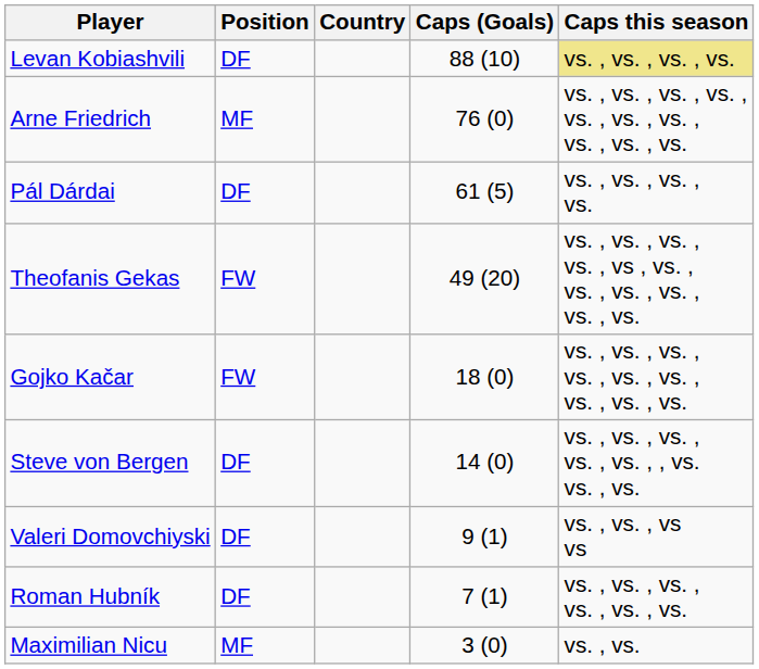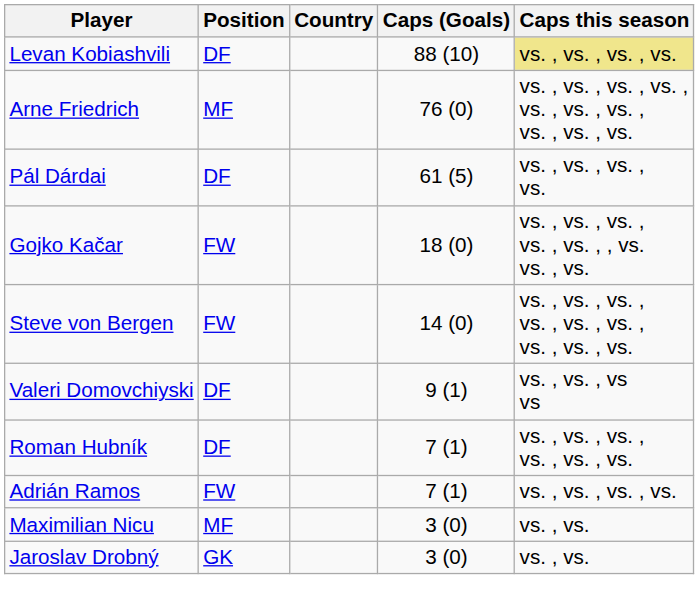 <table class="wikitable sortable">
 <tr>
 <th>Player</th>
 <th>Position</th>
 <th>Country</th>
 <th>Caps (Goals)</th>
 <th>Caps this season</th>
 </tr>
 <tr>
 <td><a href='#'>Levan Kobiashvili</a></td>
 <td><a href='#'>DF</a></td>
 <td></td>
 <td align=center>88 (10)</td>
 <td style="background: khaki;">vs. , vs.  , vs. , vs. </td>
 </tr>
 <tr>
 <td><a href='#'>Arne Friedrich</a></td>
 <td><a href='#'>MF</a></td>
 <td></td>
 <td align=center>76 (0)</td>
 <td>vs. , vs. , vs. , vs. , <br> vs. , vs. , vs. , <br>vs. , vs. , vs. </td>
 </tr>
 <tr>
 <td><a href='#'>Pál Dárdai</a></td>
 <td><a href='#'>DF</a></td>
 <td></td>
 <td align=center>61 (5)</td>
 <td>vs. , vs. , vs. ,<br>vs. </td>
 </tr>
 <tr>
-<td><a href='#'>Theofanis Gekas</a></td>
-<td><a href='#'>FW</a></td>
-<td></td>
-<td align=center>49 (20)</td>
-<td>vs. , vs. , vs.  ,<br> vs.  , vs  , vs. ,<br> vs. , vs. , vs. , <br> vs. , vs. </td>
-</tr>
-<tr>
 <td><a href='#'>Gojko Kačar</a></td>
 <td><a href='#'>FW</a></td>
 <td></td>
 <td align=center>18 (0)</td>
-<td>vs. , vs. , vs. ,<br> vs. , vs. , vs. , <br>vs. , vs. , vs. </td>
+<td>vs. , vs. , vs. , <br>vs. , vs. , , vs. <br>vs. , vs. </td>
 </tr>
 <tr>
 <td><a href='#'>Steve von Bergen</a></td>
-<td><a href='#'>DF</a></td>
+<td><a href='#'>FW</a></td>
 <td></td>
 <td align=center>14 (0)</td>
-<td>vs. , vs. , vs. , <br>vs. , vs. , , vs. <br>vs. , vs. </td>
+<td>vs. , vs. , vs. ,<br> vs. , vs. , vs. , <br>vs. , vs. , vs. </td>
 </tr>
 <tr>
 <td><a href='#'>Valeri Domovchiyski</a></td>
 <td><a href='#'>DF</a></td>
 <td></td>
 <td align=center>9 (1)</td>
 <td>vs. , vs. , vs <br>vs </td>
 </tr>
 <tr>
 <td><a href='#'>Roman Hubník</a></td>
 <td><a href='#'>DF</a></td>
 <td></td>
 <td align=center>7 (1)</td>
 <td>vs.  , vs. , vs. ,<br> vs. , vs. , vs. </td>
 </tr>
 <tr>
+<td><a href='#'>Adrián Ramos</a></td>
+<td><a href='#'>FW</a></td>
+<td></td>
+<td align=center>7 (1)</td>
+<td>vs. , vs.  , vs. , vs. </td>
+</tr>
+<tr>
 <td><a href='#'>Maximilian Nicu</a></td>
 <td><a href='#'>MF</a></td>
 <td></td>
 <td align=center>3 (0)</td>
 <td>vs. , vs. </td>
 </tr>
+<tr>
+<td><a href='#'>Jaroslav Drobný</a></td>
+<td><a href='#'>GK</a></td>
+<td></td>
+<td align=center>3 (0)</td>
+<td>vs. , vs. </td>
+</tr>
 </table>
